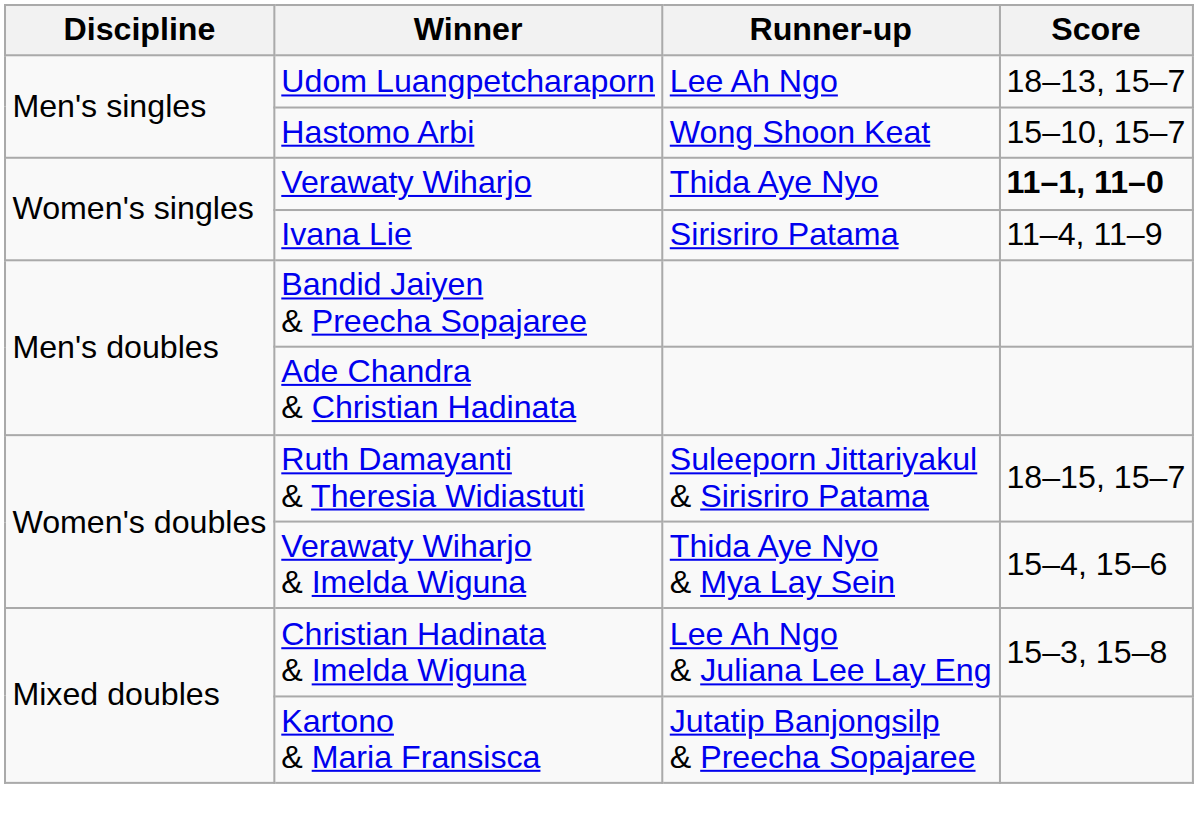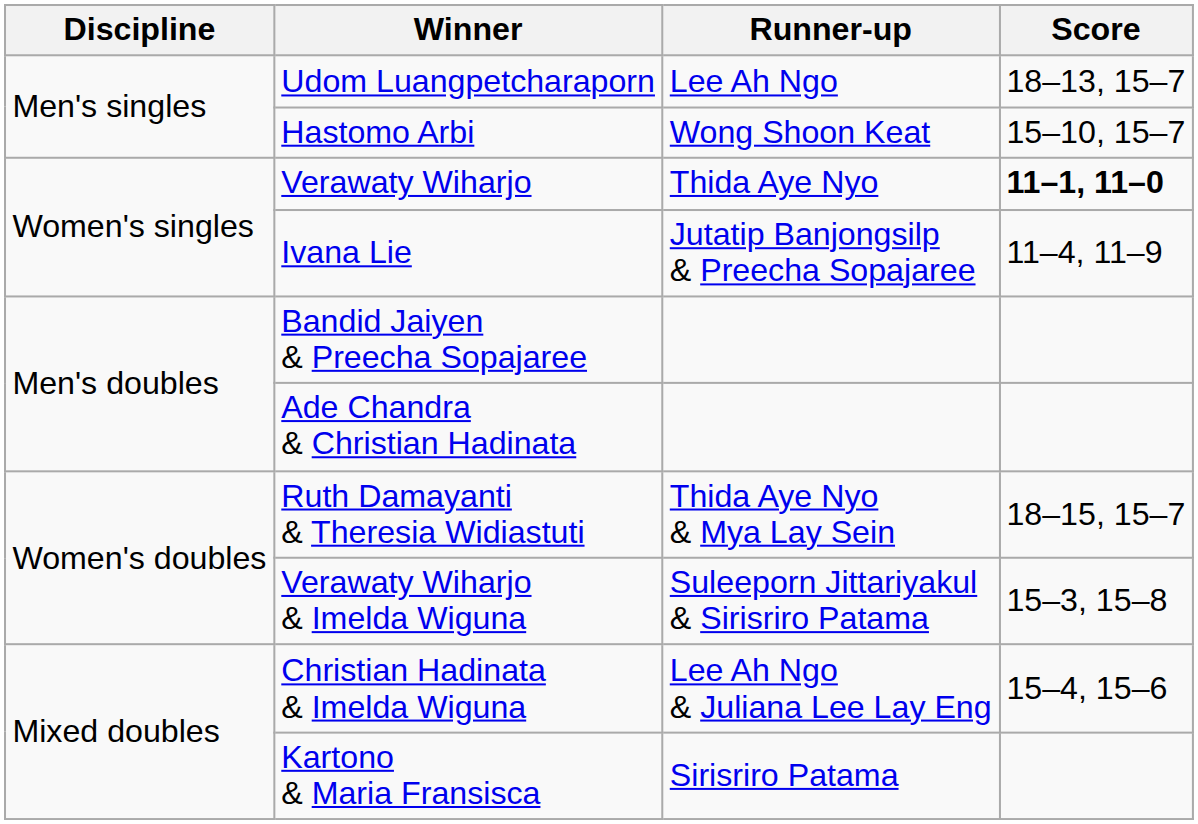 <table class="wikitable">
 <tr>
 <th>Discipline</th>
 <th>Winner</th>
 <th>Runner-up</th>
 <th>Score</th>
 </tr>
 <tr>
 <td rowspan=2>Men's singles</td>
 <td> <a href='#'>Udom Luangpetcharaporn</a></td>
 <td> <a href='#'>Lee Ah Ngo</a></td>
 <td>18–13, 15–7</td>
 </tr>
 <tr>
 <td> <a href='#'>Hastomo Arbi</a></td>
 <td> <a href='#'>Wong Shoon Keat</a></td>
 <td>15–10, 15–7</td>
 </tr>
 <tr>
 <td rowspan=2>Women's singles</td>
 <td> <a href='#'>Verawaty Wiharjo</a></td>
 <td> <a href='#'>Thida Aye Nyo</a></td>
 <td><strong>11–1, 11–0</strong></td>
 </tr>
 <tr>
 <td> <a href='#'>Ivana Lie</a></td>
-<td> <a href='#'>Sirisriro Patama</a></td>
+<td> <a href='#'>Jutatip Banjongsilp</a><br> & <a href='#'>Preecha Sopajaree</a></td>
 <td>11–4, 11–9</td>
 </tr>
 <tr>
 <td rowspan=2>Men's doubles</td>
 <td> <a href='#'>Bandid Jaiyen</a><br> & <a href='#'>Preecha Sopajaree</a></td>
 <td></td>
 <td></td>
 </tr>
 <tr>
 <td> <a href='#'>Ade Chandra</a><br> & <a href='#'>Christian Hadinata</a></td>
 <td></td>
 <td></td>
 </tr>
 <tr>
 <td rowspan=2>Women's doubles</td>
 <td> <a href='#'>Ruth Damayanti</a><br> & <a href='#'>Theresia Widiastuti</a></td>
-<td> <a href='#'>Suleeporn Jittariyakul</a><br> & <a href='#'>Sirisriro Patama</a></td>
+<td> <a href='#'>Thida Aye Nyo</a><br> & <a href='#'>Mya Lay Sein</a></td>
 <td>18–15, 15–7</td>
 </tr>
 <tr>
 <td> <a href='#'>Verawaty Wiharjo</a><br> & <a href='#'>Imelda Wiguna</a></td>
-<td> <a href='#'>Thida Aye Nyo</a><br> & <a href='#'>Mya Lay Sein</a></td>
-<td>15–4, 15–6</td>
+<td> <a href='#'>Suleeporn Jittariyakul</a><br> & <a href='#'>Sirisriro Patama</a></td>
+<td>15–3, 15–8</td>
 </tr>
 <tr>
 <td rowspan=2>Mixed doubles</td>
 <td> <a href='#'>Christian Hadinata</a><br> & <a href='#'>Imelda Wiguna</a></td>
 <td> <a href='#'>Lee Ah Ngo</a><br> & <a href='#'>Juliana Lee Lay Eng</a></td>
-<td>15–3, 15–8</td>
+<td>15–4, 15–6</td>
 </tr>
 <tr>
 <td> <a href='#'>Kartono</a><br> & <a href='#'>Maria Fransisca</a></td>
-<td> <a href='#'>Jutatip Banjongsilp</a><br> & <a href='#'>Preecha Sopajaree</a></td>
+<td> <a href='#'>Sirisriro Patama</a></td>
 <td></td>
 </tr>
 </table>
